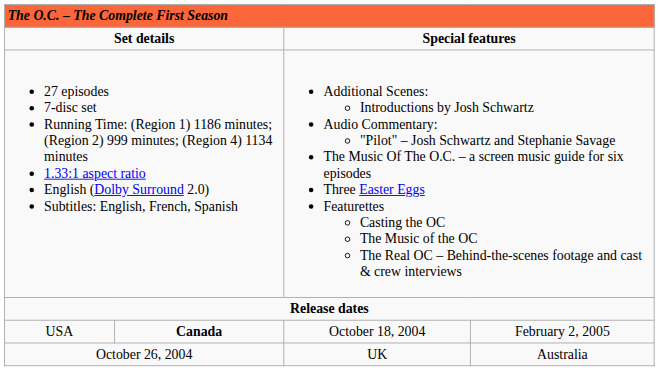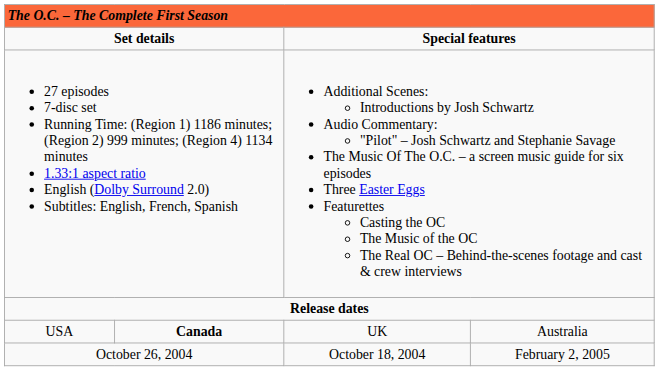 <table class="wikitable" style="font-size:95%;">
 <tr style="background:#FB673A;">
 <td colspan="5"><strong><em>The O.C. – The Complete First Season</em></strong></td>
 </tr>
 <tr valign="top">
 <td align="center" width="300" colspan="2"><strong>Set details</strong></td>
 <td colspan="2" width="400" align="center"><strong>Special features</strong></td>
 </tr>
 <tr valign="top">
 <td colspan="2" align="left" width="300"><br><ul><li>27 episodes</li><li>7-disc set</li><li>Running Time: (Region 1) 1186 minutes; (Region 2) 999 minutes; (Region 4) 1134 minutes</li><li><a href='#'>1.33:1 aspect ratio</a></li><li>English (<a href='#'>Dolby Surround</a> 2.0)</li><li>Subtitles: English, French, Spanish</li></ul></td>
 <td colspan="2" align="left" width="400"><br><ul><li>Additional Scenes:<ul><li>Introductions by Josh Schwartz</li></ul></li><li>Audio Commentary:<ul><li>"Pilot" – Josh Schwartz and Stephanie Savage</li></ul></li><li>The Music Of The O.C. – a screen music guide for six episodes</li><li>Three <a href='#'>Easter Eggs</a></li><li>Featurettes<ul><li>Casting the OC</li><li>The Music of the OC</li><li>The Real OC – Behind-the-scenes footage and cast & crew interviews</li></ul></li></ul></td>
 </tr>
 <tr>
 <td colspan="4" align="center"><strong>Release dates</strong></td>
 </tr>
 <tr>
 <td align="center"> USA</td>
 <td align="center"><strong> Canada</strong></td>
+<td align="center"> UK</td>
+<td align="center"> Australia</td>
+</tr>
+<tr>
+<td align="center" colspan="2">October 26, 2004</td>
 <td align="center">October 18, 2004</td>
 <td align="center">February 2, 2005</td>
 </tr>
-<tr>
-<td align="center" colspan="2">October 26, 2004</td>
-<td align="center"> UK</td>
-<td align="center"> Australia</td>
-</tr>
 </table>
